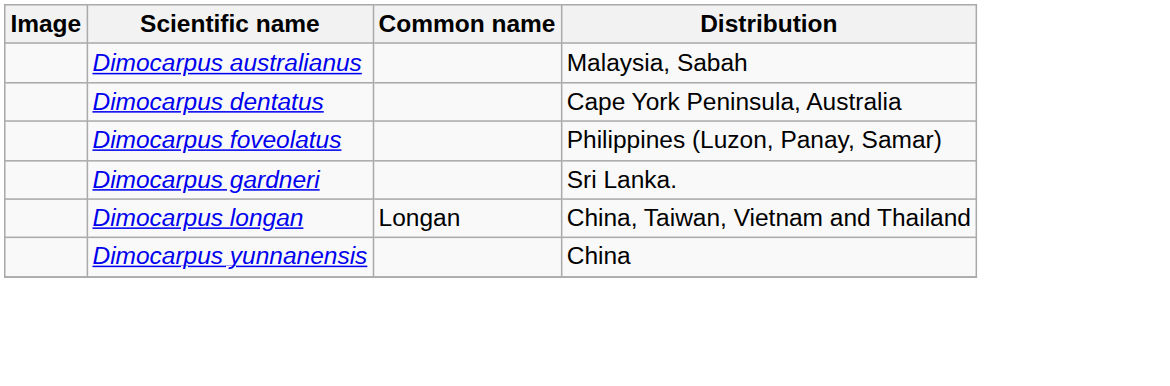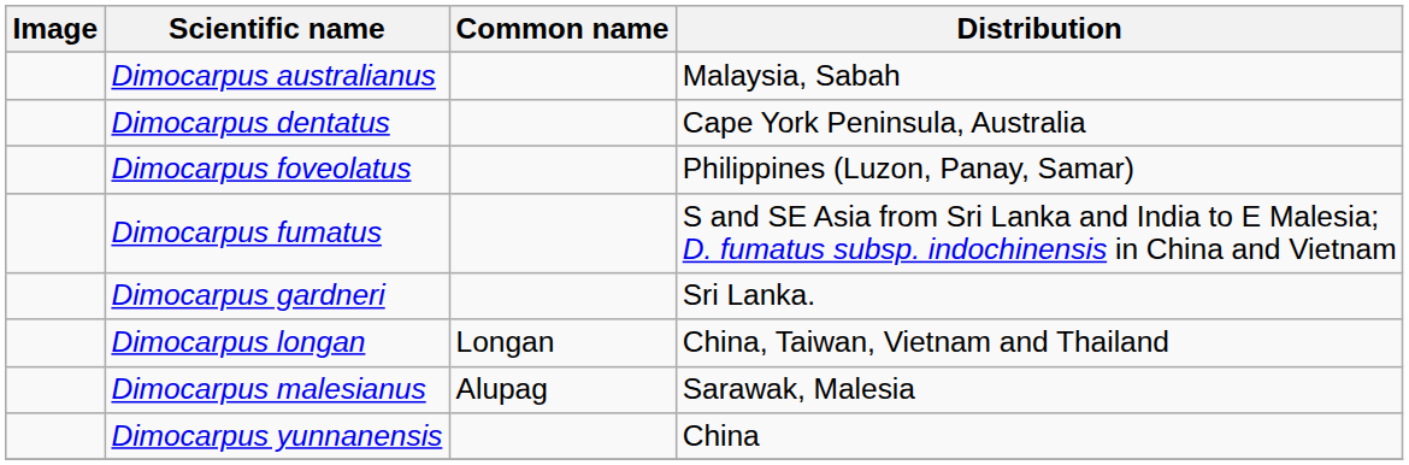 <table class="wikitable">
 <tr>
 <th>Image</th>
 <th>Scientific name</th>
 <th>Common name</th>
 <th>Distribution</th>
 </tr>
 <tr>
 <td></td>
 <td><em><a href='#'>Dimocarpus australianus</a></em> </td>
 <td></td>
 <td>Malaysia, Sabah</td>
 </tr>
 <tr>
 <td></td>
 <td><em><a href='#'>Dimocarpus dentatus</a></em> </td>
 <td></td>
 <td>Cape York Peninsula, Australia</td>
 </tr>
 <tr>
 <td></td>
 <td><em><a href='#'>Dimocarpus foveolatus</a></em> </td>
 <td></td>
 <td>Philippines (Luzon, Panay, Samar)</td>
 </tr>
 <tr>
 <td></td>
+<td><em><a href='#'>Dimocarpus fumatus</a></em> </td>
+<td></td>
+<td>S and SE Asia from Sri Lanka and India to E Malesia;<br><em><a href='#'>D. fumatus subsp. indochinensis</a></em> in China and Vietnam</td>
+</tr>
+<tr>
+<td></td>
 <td><em><a href='#'>Dimocarpus gardneri</a></em> </td>
 <td></td>
 <td>Sri Lanka.</td>
 </tr>
 <tr>
 <td></td>
 <td><em><a href='#'>Dimocarpus longan</a></em> </td>
 <td>Longan</td>
 <td>China, Taiwan, Vietnam and Thailand</td>
 </tr>
 <tr>
 <td></td>
+<td><em><a href='#'>Dimocarpus malesianus</a></em></td>
+<td>Alupag</td>
+<td>Sarawak,  Malesia</td>
+</tr>
+<tr>
+<td></td>
 <td><em><a href='#'>Dimocarpus yunnanensis</a></em> </td>
 <td></td>
 <td>China</td>
 </tr>
 <tr>
 </tr>
 </table>
